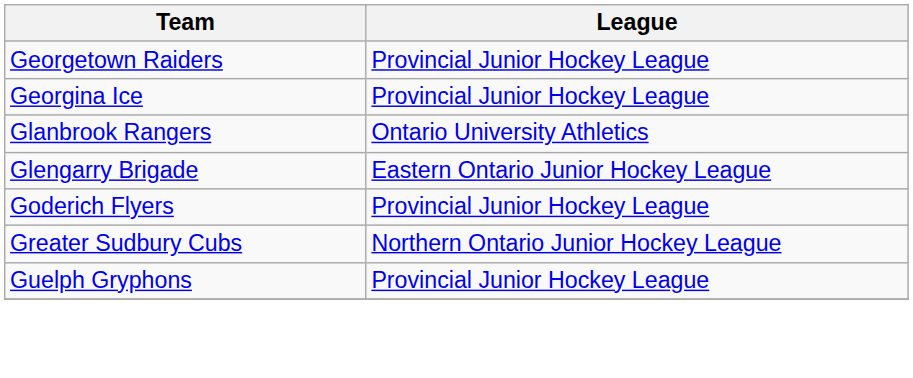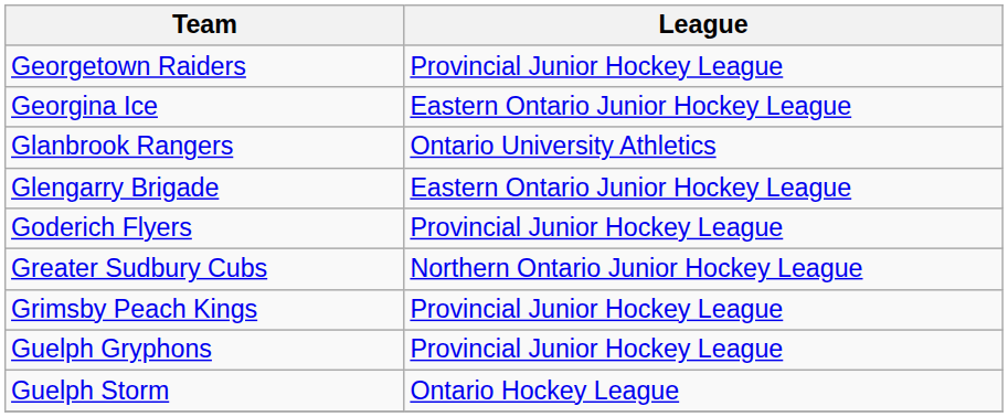 <table class="wikitable sortable" width=100%>
 <tr>
 <th width=40%>Team</th>
 <th width=60%>League</th>
 </tr>
 <tr>
 <td><a href='#'>Georgetown Raiders</a></td>
 <td><a href='#'>Provincial Junior Hockey League</a></td>
 </tr>
 <tr>
 <td><a href='#'>Georgina Ice</a></td>
-<td><a href='#'>Provincial Junior Hockey League</a></td>
+<td><a href='#'>Eastern Ontario Junior Hockey League</a></td>
 </tr>
 <tr>
 <td><a href='#'>Glanbrook Rangers</a></td>
 <td><a href='#'>Ontario University Athletics</a></td>
 </tr>
 <tr>
 <td><a href='#'>Glengarry Brigade</a></td>
 <td><a href='#'>Eastern Ontario Junior Hockey League</a></td>
 </tr>
 <tr>
 <td><a href='#'>Goderich Flyers</a></td>
 <td><a href='#'>Provincial Junior Hockey League</a></td>
 </tr>
 <tr>
 <td><a href='#'>Greater Sudbury Cubs</a></td>
 <td><a href='#'>Northern Ontario Junior Hockey League</a></td>
 </tr>
 <tr>
+<td><a href='#'>Grimsby Peach Kings</a></td>
+<td><a href='#'>Provincial Junior Hockey League</a></td>
+</tr>
+<tr>
 <td><a href='#'>Guelph Gryphons</a></td>
 <td><a href='#'>Provincial Junior Hockey League</a></td>
 </tr>
 <tr>
+<td><a href='#'>Guelph Storm</a></td>
+<td><a href='#'>Ontario Hockey League</a></td>
+</tr>
+<tr>
 </tr>
 </table>
